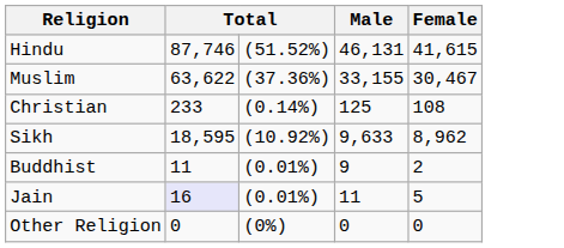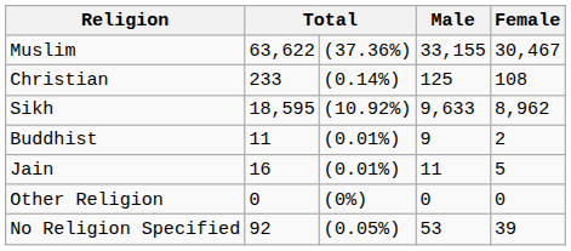 <table class="wikitable">
 <tr>
 <th>Religion</th>
 <th colspan="2">Total</th>
 <th>Male</th>
 <th>Female</th>
-</tr>
-<tr>
-<td>Hindu</td>
-<td>87,746</td>
-<td>(51.52%)</td>
-<td>46,131</td>
-<td>41,615</td>
 </tr>
 <tr>
 <td>Muslim</td>
 <td>63,622</td>
 <td>(37.36%)</td>
 <td>33,155</td>
 <td>30,467</td>
 </tr>
 <tr>
 <td>Christian</td>
 <td>233</td>
 <td>(0.14%)</td>
 <td>125</td>
 <td>108</td>
 </tr>
 <tr>
 <td>Sikh</td>
 <td>18,595</td>
 <td>(10.92%)</td>
 <td>9,633</td>
 <td>8,962</td>
 </tr>
 <tr>
 <td>Buddhist</td>
 <td>11</td>
 <td>(0.01%)</td>
 <td>9</td>
 <td>2</td>
 </tr>
 <tr>
 <td>Jain</td>
-<td style="background: lavender;">16</td>
+<td>16</td>
 <td>(0.01%)</td>
 <td>11</td>
 <td>5</td>
 </tr>
 <tr>
 <td>Other Religion</td>
 <td>0</td>
 <td>(0%)</td>
 <td>0</td>
 <td>0</td>
 </tr>
+<tr>
+<td>No Religion Specified</td>
+<td>92</td>
+<td>(0.05%)</td>
+<td>53</td>
+<td>39</td>
+</tr>
 </table>
